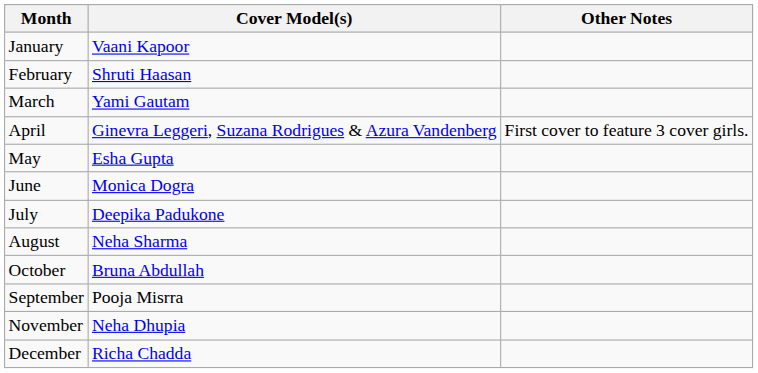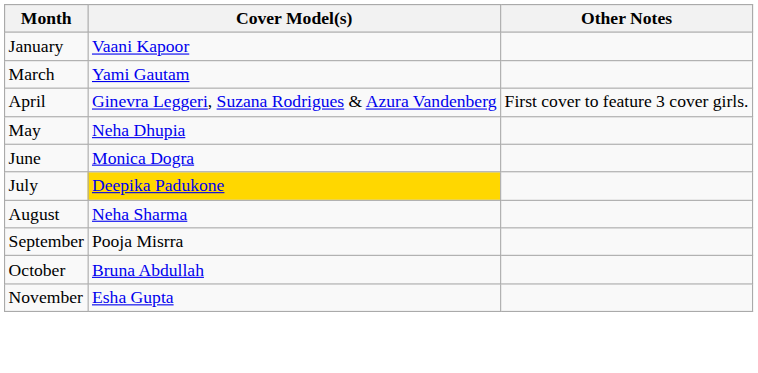 <table class="wikitable">
 <tr style="background:#ccc; text-align:center;">
 <th>Month</th>
 <th>Cover Model(s)</th>
 <th>Other Notes</th>
 </tr>
 <tr>
 <td>January</td>
 <td><a href='#'>Vaani Kapoor</a></td>
-<td></td>
-</tr>
-<tr>
-<td>February</td>
-<td><a href='#'>Shruti Haasan</a></td>
 <td></td>
 </tr>
 <tr>
 <td>March</td>
 <td><a href='#'>Yami Gautam</a></td>
 <td></td>
 </tr>
 <tr>
 <td>April</td>
 <td><a href='#'>Ginevra Leggeri</a>, <a href='#'>Suzana Rodrigues</a> & <a href='#'>Azura Vandenberg</a></td>
 <td>First cover to feature 3 cover girls.</td>
 </tr>
 <tr>
 <td>May</td>
-<td><a href='#'>Esha Gupta</a></td>
+<td><a href='#'>Neha Dhupia</a></td>
 <td></td>
 </tr>
 <tr>
 <td>June</td>
 <td><a href='#'>Monica Dogra</a></td>
 <td></td>
 </tr>
 <tr>
 <td>July</td>
-<td><a href='#'>Deepika Padukone</a></td>
+<td style="background: gold;"><a href='#'>Deepika Padukone</a></td>
 <td></td>
 </tr>
 <tr>
 <td>August</td>
 <td><a href='#'>Neha Sharma</a></td>
 <td></td>
 </tr>
 <tr>
+<td>September</td>
+<td>Pooja Misrra</td>
+<td></td>
+</tr>
+<tr>
 <td>October</td>
 <td><a href='#'>Bruna Abdullah</a></td>
 <td></td>
 </tr>
 <tr>
-<td>September</td>
-<td>Pooja Misrra</td>
-<td></td>
-</tr>
-<tr>
 <td>November</td>
-<td><a href='#'>Neha Dhupia</a></td>
-<td></td>
-</tr>
-<tr>
-<td>December</td>
-<td><a href='#'>Richa Chadda</a></td>
+<td><a href='#'>Esha Gupta</a></td>
 <td></td>
 </tr>
 </table>
